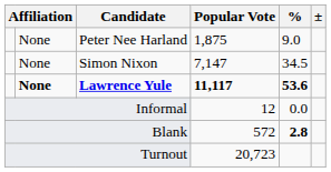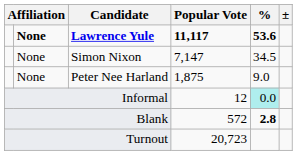 <table class="wikitable col4right col5right">
 <tr>
 <th colspan="2">Affiliation</th>
 <th>Candidate</th>
 <th>Popular Vote</th>
 <th>%</th>
 <th>±</th>
 </tr>
 <tr>
 <td></td>
-<td>None</td>
-<td>Peter Nee Harland</td>
-<td>1,875</td>
-<td>9.0</td>
+<td><strong>None</strong></td>
+<td><strong><a href='#'>Lawrence Yule</a></strong></td>
+<td><strong>11,117</strong></td>
+<td><strong>53.6</strong></td>
 <td></td>
 </tr>
 <tr>
 <td></td>
 <td>None</td>
 <td>Simon Nixon</td>
 <td>7,147</td>
 <td>34.5</td>
 </tr>
 <tr>
 <td></td>
-<td><strong>None</strong></td>
-<td><strong><a href='#'>Lawrence Yule</a></strong></td>
-<td><strong>11,117</strong></td>
-<td><strong>53.6</strong></td>
+<td>None</td>
+<td>Peter Nee Harland</td>
+<td>1,875</td>
+<td>9.0</td>
 <td></td>
 </tr>
 <tr>
 <td colspan="3" style="text-align:right;background-color:#eaecf0">Informal</td>
 <td style="text-align:right">12</td>
-<td style="text-align:right">0.0</td>
+<td style="background: paleturquoise; text-align:right">0.0</td>
 <td></td>
 </tr>
 <tr>
 <td colspan="3" style="text-align:right;background-color:#eaecf0">Blank</td>
 <td style="text-align:right">572</td>
 <td style="text-align:right"><strong>2.8</strong></td>
 <td></td>
 </tr>
 <tr>
 <td colspan="3" style="text-align:right;background-color:#eaecf0">Turnout</td>
 <td style="text-align:right">20,723</td>
 <td></td>
 <td></td>
 </tr>
 </table>
